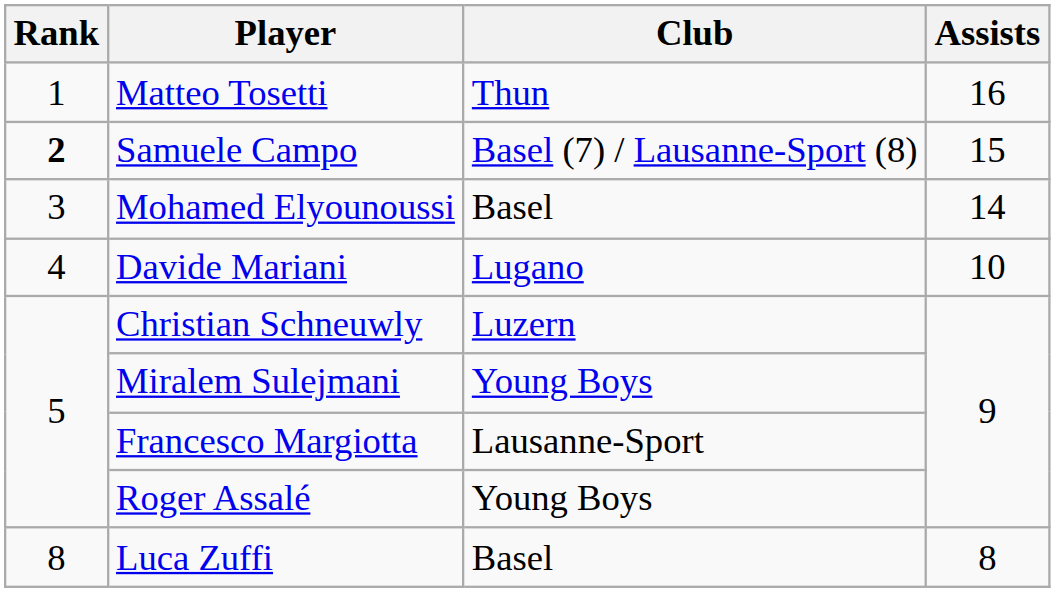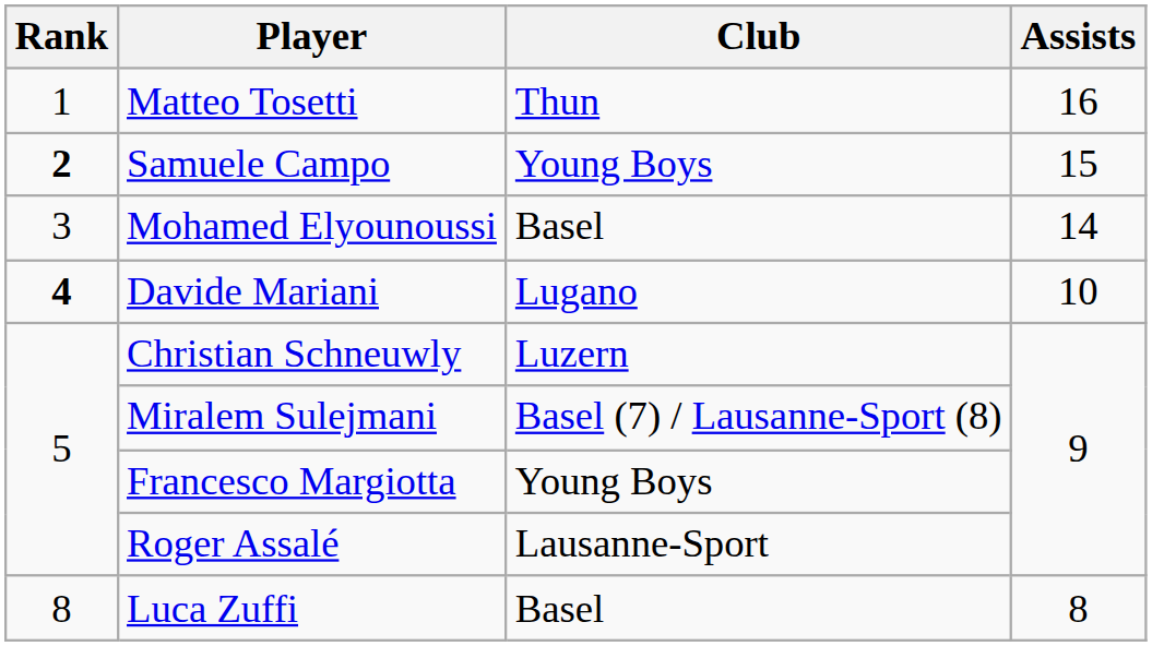 <table class="wikitable" style="text-align:center">
 <tr>
 <th>Rank</th>
 <th>Player</th>
 <th>Club</th>
 <th>Assists</th>
 </tr>
 <tr>
 <td>1</td>
 <td align="left"> <a href='#'>Matteo Tosetti</a></td>
 <td align="left"><a href='#'>Thun</a></td>
 <td>16</td>
 </tr>
 <tr>
 <td><strong>2</strong></td>
 <td align="left"> <a href='#'>Samuele Campo</a></td>
-<td align="left"><a href='#'>Basel</a> (7) / <a href='#'>Lausanne-Sport</a> (8)</td>
+<td align="left"><a href='#'>Young Boys</a></td>
 <td>15</td>
 </tr>
 <tr>
 <td>3</td>
 <td align="left"> <a href='#'>Mohamed Elyounoussi</a></td>
 <td align="left">Basel</td>
 <td>14</td>
 </tr>
 <tr>
-<td>4</td>
+<td><strong>4</strong></td>
 <td align="left"> <a href='#'>Davide Mariani</a></td>
 <td align="left"><a href='#'>Lugano</a></td>
 <td>10</td>
 </tr>
 <tr>
 <td rowspan="4">5</td>
 <td align="left"> <a href='#'>Christian Schneuwly</a></td>
 <td align="left"><a href='#'>Luzern</a></td>
 <td rowspan="4">9</td>
 </tr>
 <tr>
 <td align="left"> <a href='#'>Miralem Sulejmani</a></td>
-<td align="left"><a href='#'>Young Boys</a></td>
+<td align="left"><a href='#'>Basel</a> (7) / <a href='#'>Lausanne-Sport</a> (8)</td>
 </tr>
 <tr>
 <td align="left"> <a href='#'>Francesco Margiotta</a></td>
-<td align="left">Lausanne-Sport</td>
+<td align="left">Young Boys</td>
 </tr>
 <tr>
 <td align="left"> <a href='#'>Roger Assalé</a></td>
-<td align="left">Young Boys</td>
+<td align="left">Lausanne-Sport</td>
 </tr>
 <tr>
 <td rowspan="2">8</td>
 <td align="left"> <a href='#'>Luca Zuffi</a></td>
 <td align="left">Basel</td>
 <td rowspan="2">8</td>
 </tr>
 </table>
